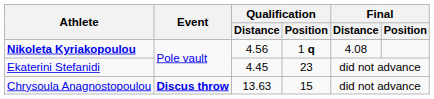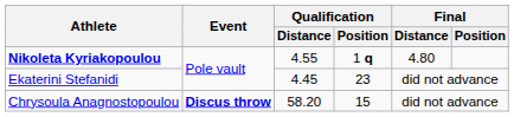 <table class=wikitable style="font-size:90%">
 <tr>
 <th rowspan="2">Athlete</th>
 <th rowspan="2">Event</th>
 <th colspan="2">Qualification</th>
 <th colspan="2">Final</th>
 </tr>
 <tr style="font-size:95%">
 <th>Distance</th>
 <th>Position</th>
 <th>Distance</th>
 <th>Position</th>
 </tr>
 <tr style=text-align:center>
 <td style=text-align:left><strong><a href='#'>Nikoleta Kyriakopoulou</a></strong></td>
 <td style=text-align:left rowspan=2><a href='#'>Pole vault</a></td>
-<td>4.56</td>
+<td>4.55</td>
 <td>1 <strong>q</strong></td>
-<td>4.08</td>
+<td>4.80</td>
 <td></td>
 </tr>
 <tr style=text-align:center>
 <td style=text-align:left><a href='#'>Ekaterini Stefanidi</a></td>
 <td>4.45</td>
 <td>23</td>
 <td colspan="2">did not advance</td>
 </tr>
 <tr style=text-align:center>
 <td style=text-align:left><a href='#'>Chrysoula Anagnostopoulou</a></td>
 <td style=text-align:left><strong><a href='#'>Discus throw</a></strong></td>
-<td>13.63</td>
+<td>58.20</td>
 <td>15</td>
 <td colspan="2">did not advance</td>
 </tr>
 </table>
